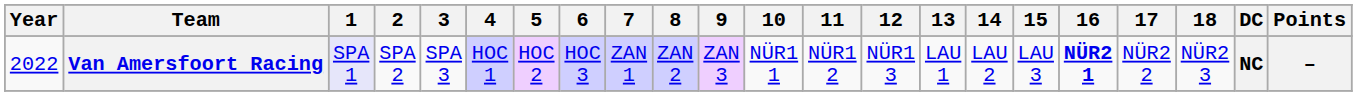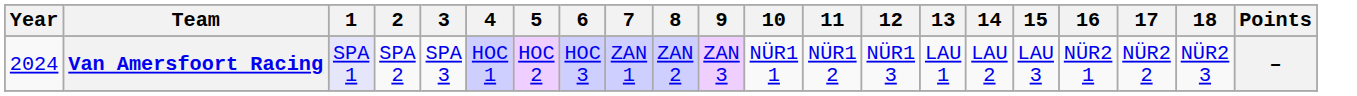 <table class="wikitable" style="text-align:center; font-size:85%">
 <tr>
 <th>Year</th>
 <th>Team</th>
 <th>1</th>
 <th>2</th>
 <th>3</th>
 <th>4</th>
 <th>5</th>
 <th>6</th>
 <th>7</th>
 <th>8</th>
 <th>9</th>
 <th>10</th>
 <th>11</th>
 <th>12</th>
 <th>13</th>
 <th>14</th>
 <th>15</th>
 <th>16</th>
 <th>17</th>
 <th>18</th>
-<th>DC</th>
 <th>Points</th>
 </tr>
 <tr>
-<td><a href='#'>2022</a></td>
+<td><a href='#'>2024</a></td>
 <th nowrap><a href='#'>Van Amersfoort Racing</a></th>
 <td style="background: lavender;"><a href='#'>SPA<br>1</a></td>
 <td><a href='#'>SPA<br>2</a></td>
 <td><a href='#'>SPA<br>3</a></td>
 <td style="background:#CFCFFF"><a href='#'>HOC<br>1</a><br></td>
 <td style="background:#EFCFFF"><a href='#'>HOC<br>2</a><br></td>
 <td style="background:#CFCFFF"><a href='#'>HOC<br>3</a><br></td>
 <td style="background:#CFCFFF"><a href='#'>ZAN<br>1</a><br></td>
 <td style="background:#CFCFFF"><a href='#'>ZAN<br>2</a><br></td>
 <td style="background:#EFCFFF"><a href='#'>ZAN<br>3</a><br></td>
 <td><a href='#'>NÜR1<br>1</a></td>
 <td><a href='#'>NÜR1<br>2</a></td>
 <td><a href='#'>NÜR1<br>3</a></td>
 <td><a href='#'>LAU<br>1</a></td>
 <td><a href='#'>LAU<br>2</a></td>
 <td><a href='#'>LAU<br>3</a></td>
-<td><strong><a href='#'>NÜR2<br>1</a></strong></td>
+<td><a href='#'>NÜR2<br>1</a></td>
 <td><a href='#'>NÜR2<br>2</a></td>
 <td><a href='#'>NÜR2<br>3</a></td>
-<th>NC</th>
 <th>–</th>
 </tr>
 </table>
